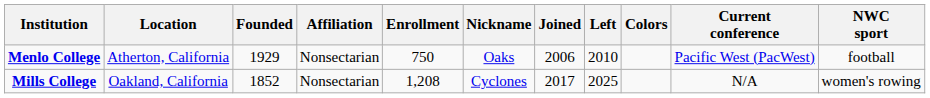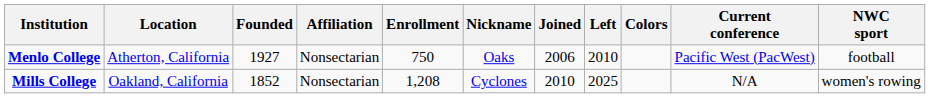 <table class="wikitable sortable" style="text-align:center;">
 <tr>
 <th>Institution</th>
 <th>Location</th>
 <th>Founded</th>
 <th>Affiliation</th>
 <th>Enrollment</th>
 <th>Nickname</th>
 <th>Joined</th>
 <th>Left</th>
 <th>Colors</th>
 <th>Current<br>conference</th>
 <th>NWC<br>sport</th>
 </tr>
 <tr>
 <td><strong><a href='#'>Menlo College</a></strong></td>
 <td><a href='#'>Atherton, California</a></td>
-<td>1929</td>
+<td>1927</td>
 <td>Nonsectarian</td>
 <td>750</td>
 <td><a href='#'>Oaks</a></td>
 <td>2006</td>
 <td>2010</td>
 <td>  </td>
 <td><a href='#'>Pacific West (PacWest)</a></td>
 <td>football</td>
 </tr>
 <tr>
 <td><strong><a href='#'>Mills College</a></strong></td>
 <td><a href='#'>Oakland, California</a></td>
 <td>1852</td>
 <td>Nonsectarian</td>
 <td>1,208</td>
 <td><a href='#'>Cyclones</a></td>
-<td>2017</td>
+<td>2010</td>
 <td>2025</td>
 <td>  </td>
 <td>N/A</td>
 <td>women's rowing</td>
 </tr>
 </table>
